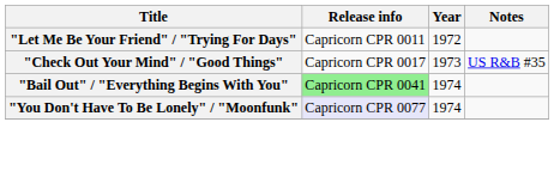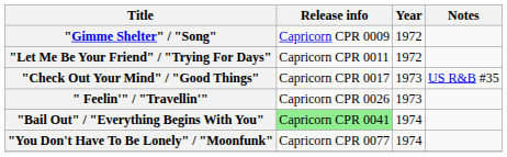 <table class="wikitable plainrowheaders sortable">
 <tr>
 <th scope="col">Title</th>
 <th scope="col">Release info</th>
 <th scope="col">Year</th>
 <th scope="col" class="unsortable">Notes</th>
+</tr>
+<tr>
+<th scope="row">"<a href='#'>Gimme Shelter</a>" / "Song"</th>
+<td><a href='#'>Capricorn</a> CPR 0009</td>
+<td>1972</td>
+<td></td>
 </tr>
 <tr>
 <th scope="row">"Let Me Be Your Friend" / "Trying For Days"</th>
 <td>Capricorn CPR 0011</td>
 <td>1972</td>
 <td></td>
 </tr>
 <tr>
 <th scope="row">"Check Out Your Mind" / "Good Things"</th>
 <td>Capricorn CPR 0017</td>
 <td>1973</td>
 <td><a href='#'>US R&B</a> #35</td>
 </tr>
 <tr>
+<th scope="row">" Feelin'" / "Travellin'"</th>
+<td>Capricorn CPR 0026</td>
+<td>1973</td>
+<td></td>
+</tr>
+<tr>
 <th scope="row">"Bail Out" / "Everything Begins With You"</th>
 <td style="background: lightgreen;">Capricorn CPR 0041</td>
 <td>1974</td>
 <td></td>
 </tr>
 <tr>
 <th scope="row">"You Don't Have To Be Lonely" / "Moonfunk"</th>
-<td style="background: lavender;">Capricorn CPR 0077</td>
+<td>Capricorn CPR 0077</td>
 <td>1974</td>
 <td></td>
 </tr>
 <tr>
 </tr>
 </table>
